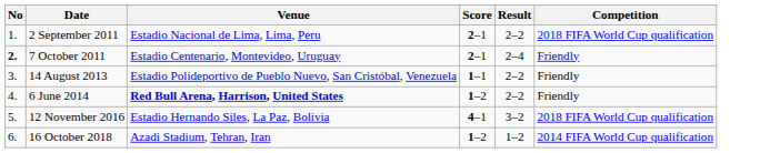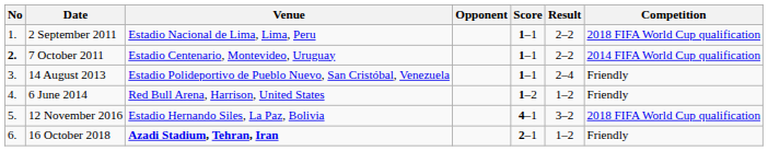 <table class="wikitable" style="font-size:85%;">
 <tr>
 <th>No</th>
 <th>Date</th>
 <th>Venue</th>
+<th>Opponent</th>
 <th>Score</th>
 <th>Result</th>
 <th>Competition</th>
 </tr>
 <tr>
 <td>1.</td>
 <td>2 September 2011</td>
 <td><a href='#'>Estadio Nacional de Lima</a>, <a href='#'>Lima</a>, <a href='#'>Peru</a></td>
-<td align=center><strong>2</strong>–1</td>
+<td></td>
+<td align=center><strong>1</strong>–1</td>
 <td align=center>2–2</td>
 <td><a href='#'>2018 FIFA World Cup qualification</a></td>
 </tr>
 <tr>
 <td><strong>2.</strong></td>
 <td>7 October 2011</td>
 <td><a href='#'>Estadio Centenario</a>, <a href='#'>Montevideo</a>, <a href='#'>Uruguay</a></td>
-<td align=center><strong>2</strong>–1</td>
-<td align=center>2–4</td>
-<td><a href='#'>Friendly</a></td>
+<td></td>
+<td align=center><strong>1</strong>–1</td>
+<td align=center>2–2</td>
+<td><a href='#'>2014 FIFA World Cup qualification</a></td>
 </tr>
 <tr>
 <td>3.</td>
 <td>14 August 2013</td>
 <td><a href='#'>Estadio Polideportivo de Pueblo Nuevo</a>, <a href='#'>San Cristóbal</a>, <a href='#'>Venezuela</a></td>
+<td></td>
 <td align=center><strong>1</strong>–1</td>
-<td align=center>2–2</td>
+<td align=center>2–4</td>
 <td>Friendly</td>
 </tr>
 <tr>
 <td>4.</td>
 <td>6 June 2014</td>
-<td><strong><a href='#'>Red Bull Arena</a>, <a href='#'>Harrison</a>, <a href='#'>United States</a></strong></td>
+<td><a href='#'>Red Bull Arena</a>, <a href='#'>Harrison</a>, <a href='#'>United States</a></td>
+<td></td>
 <td align=center><strong>1</strong>–2</td>
-<td align=center>2–2</td>
+<td align=center>1–2</td>
 <td>Friendly</td>
 </tr>
 <tr>
 <td>5.</td>
 <td>12 November 2016</td>
 <td><a href='#'>Estadio Hernando Siles</a>, <a href='#'>La Paz</a>, <a href='#'>Bolivia</a></td>
+<td></td>
 <td align=center><strong>4</strong>–1</td>
 <td align=center>3–2</td>
 <td><a href='#'>2018 FIFA World Cup qualification</a></td>
 </tr>
 <tr>
 <td>6.</td>
 <td>16 October 2018</td>
-<td><a href='#'>Azadi Stadium</a>, <a href='#'>Tehran</a>, <a href='#'>Iran</a></td>
-<td align=center><strong>1</strong>–2</td>
+<td><strong><a href='#'>Azadi Stadium</a>, <a href='#'>Tehran</a>, <a href='#'>Iran</a></strong></td>
+<td></td>
+<td align=center><strong>2</strong>–1</td>
 <td align=center>1–2</td>
-<td><a href='#'>2014 FIFA World Cup qualification</a></td>
+<td>Friendly</td>
 </tr>
 </table>
